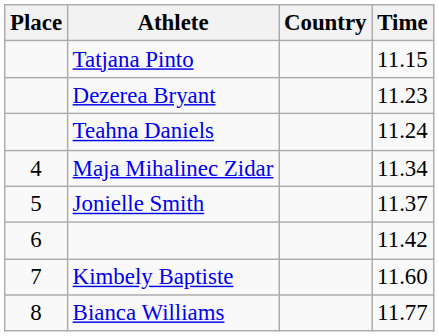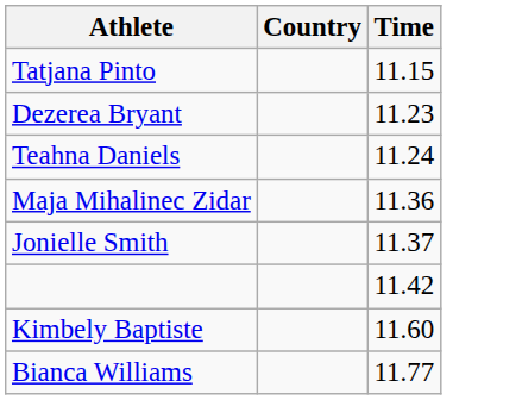 <table class="wikitable">
 <tr>
-<th>Place</th>
 <th>Athlete</th>
 <th>Country</th>
 <th>Time</th>
 </tr>
 <tr>
-<td align=center></td>
 <td><a href='#'>Tatjana Pinto</a></td>
 <td></td>
 <td>11.15</td>
 </tr>
 <tr>
-<td align=center></td>
 <td><a href='#'>Dezerea Bryant</a></td>
 <td></td>
 <td>11.23</td>
 </tr>
 <tr>
-<td align=center></td>
 <td><a href='#'>Teahna Daniels</a></td>
 <td></td>
 <td>11.24</td>
 </tr>
 <tr>
-<td align=center>4</td>
 <td><a href='#'>Maja Mihalinec Zidar</a></td>
 <td></td>
-<td>11.34</td>
+<td>11.36</td>
 </tr>
 <tr>
-<td align=center>5</td>
 <td><a href='#'>Jonielle Smith</a></td>
 <td></td>
 <td>11.37</td>
 </tr>
 <tr>
-<td align=center>6</td>
 <td></td>
 <td></td>
 <td>11.42</td>
 </tr>
 <tr>
-<td align=center>7</td>
 <td><a href='#'>Kimbely Baptiste</a></td>
 <td></td>
 <td>11.60</td>
 </tr>
 <tr>
-<td align=center>8</td>
 <td><a href='#'>Bianca Williams</a></td>
 <td></td>
 <td>11.77</td>
 </tr>
 </table>
